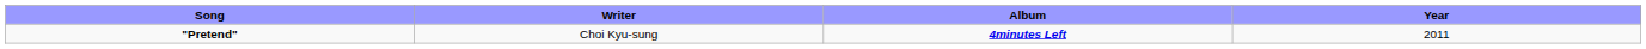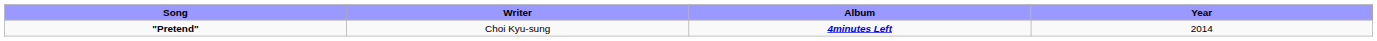 <table class="wikitable" style="margin:0.5em auto; clear:both; font-size:.9em; text-align:center; width:100%">
 <tr>
 <th width="500" style="background: #99F;">Song</th>
 <th width="500" style="background: #99F;">Writer</th>
 <th width="500" style="background: #99F;">Album</th>
 <th width="500" style="background: #99F;">Year</th>
 </tr>
 <tr>
 <td><strong>"Pretend"</strong></td>
 <td>Choi Kyu-sung</td>
 <td><strong><em><a href='#'>4minutes Left</a></em></strong></td>
-<td>2011</td>
+<td>2014</td>
 </tr>
 </table>
